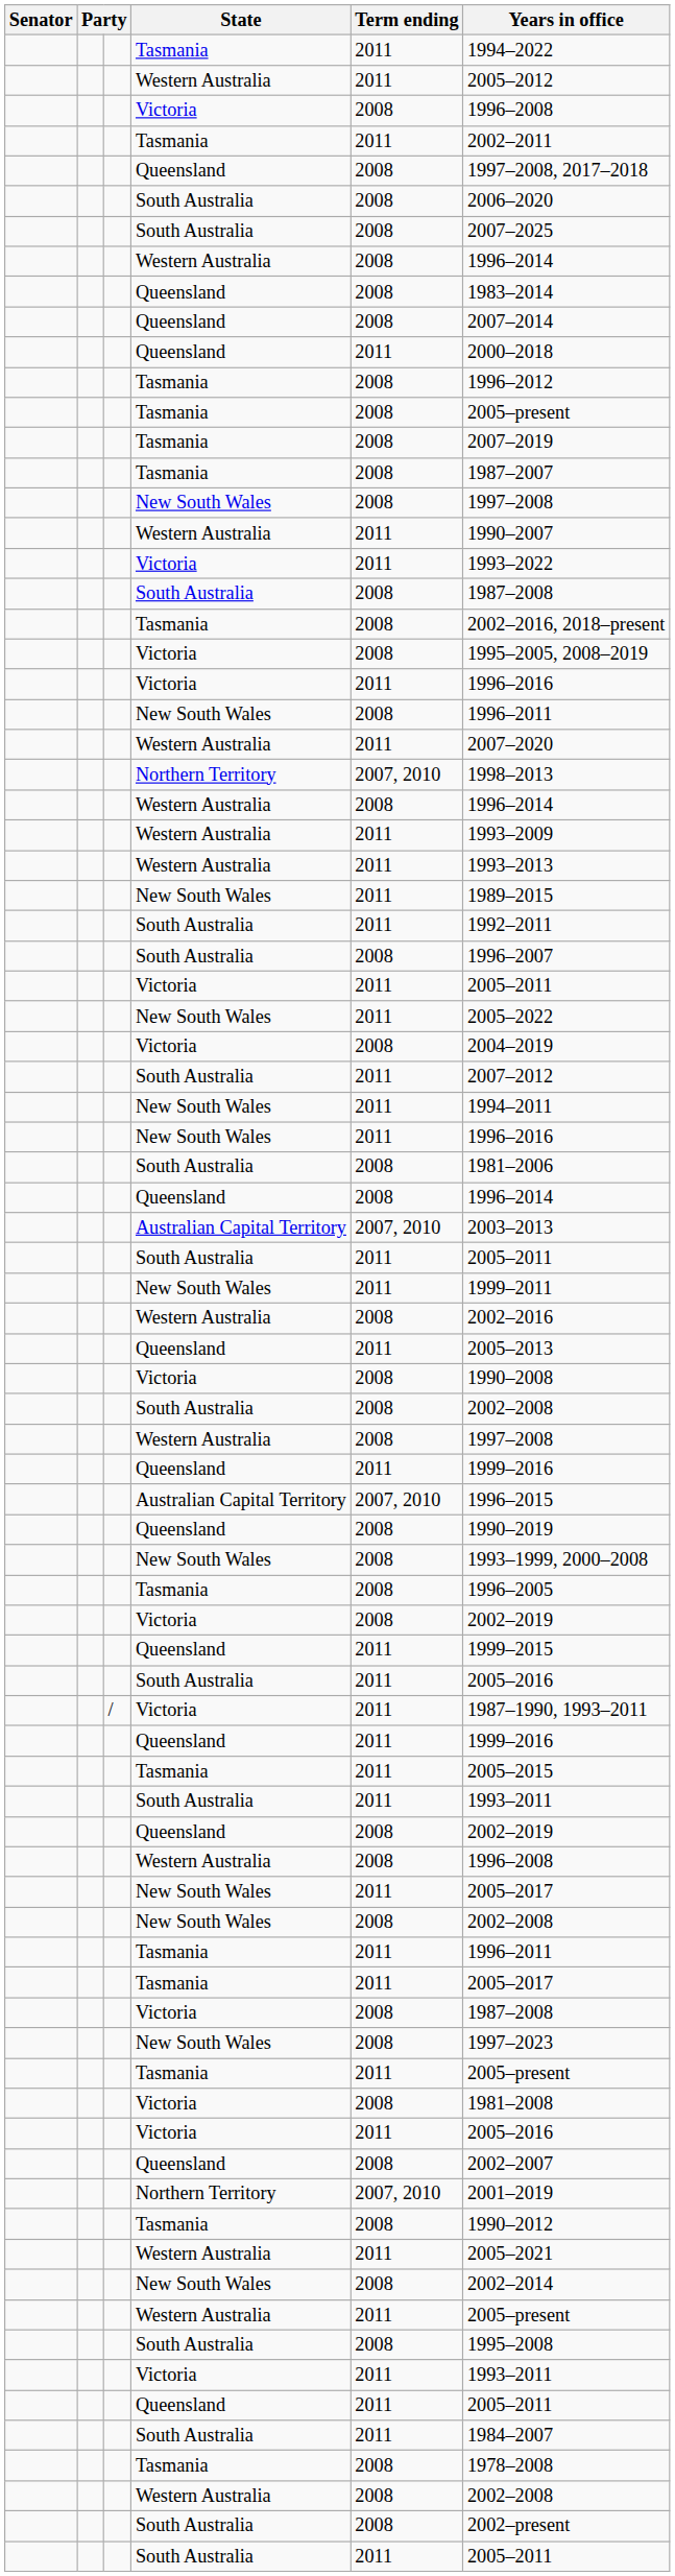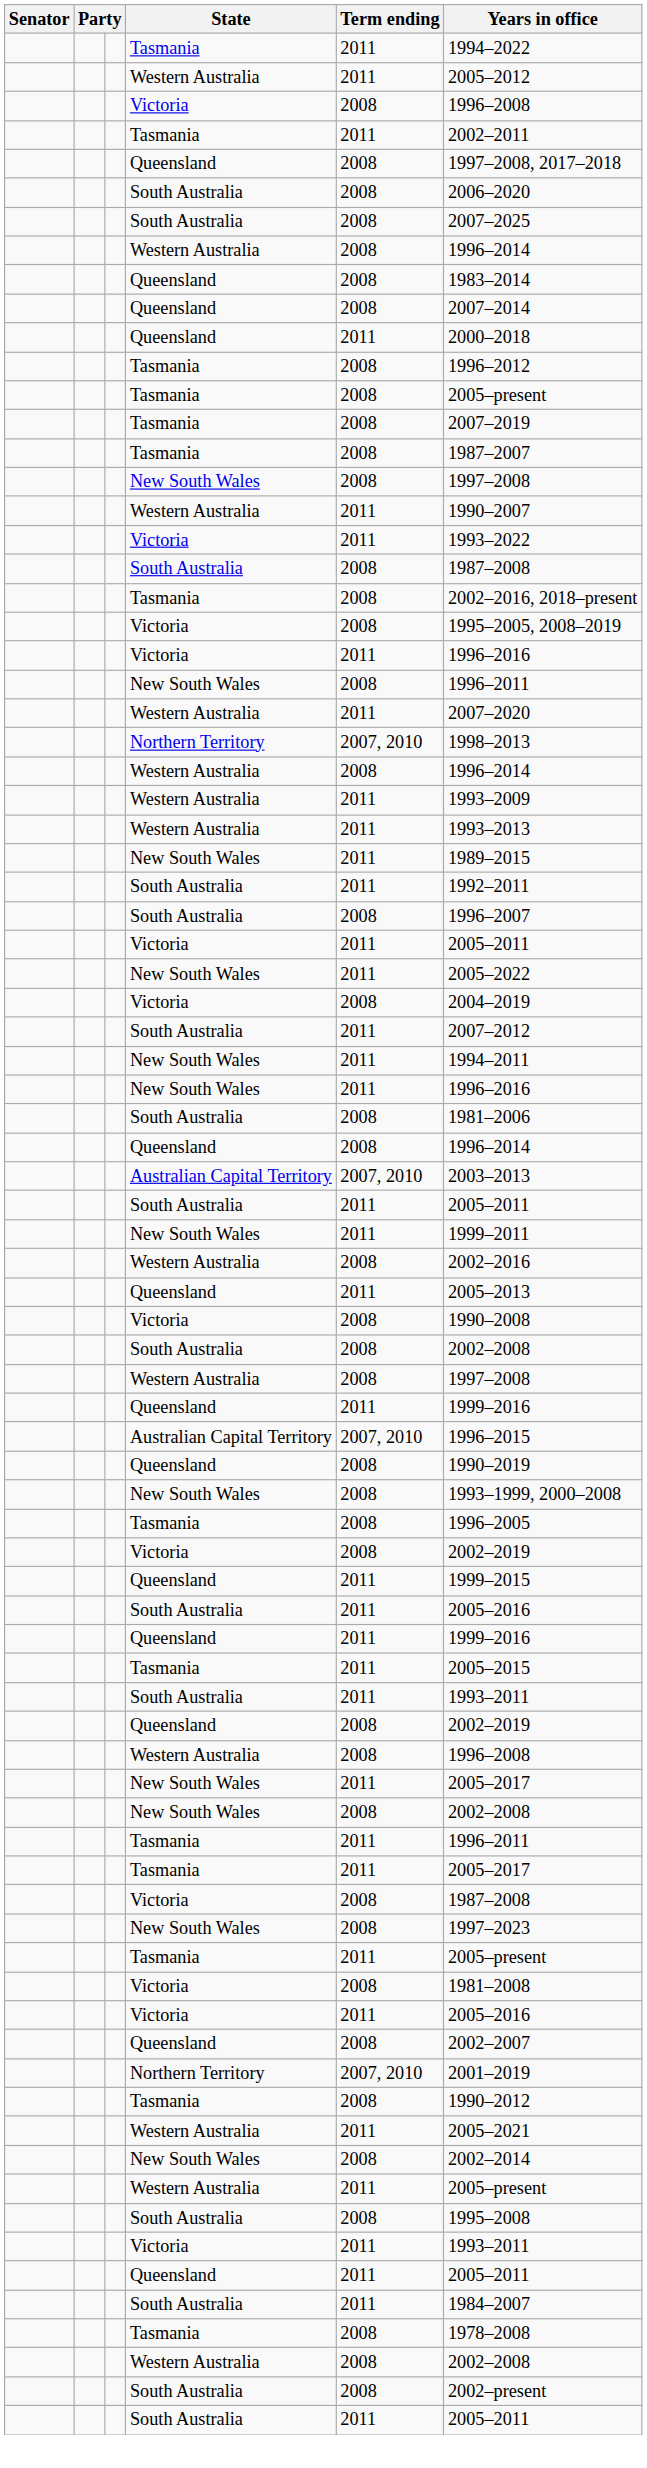 <table class="wikitable sortable">
 <tr>
 <th>Senator</th>
 <th colspan=2>Party</th>
 <th>State</th>
 <th>Term ending</th>
 <th>Years in office</th>
 </tr>
 <tr>
 <td></td>
 <td> </td>
 <td></td>
 <td><a href='#'>Tasmania</a></td>
 <td>2011</td>
 <td>1994–2022</td>
 </tr>
 <tr>
 <td></td>
 <td> </td>
 <td></td>
 <td>Western Australia</td>
 <td>2011</td>
 <td>2005–2012</td>
 </tr>
 <tr>
 <td></td>
 <td> </td>
 <td></td>
 <td><a href='#'>Victoria</a></td>
 <td>2008</td>
 <td>1996–2008</td>
 </tr>
 <tr>
 <td></td>
 <td> </td>
 <td></td>
 <td>Tasmania</td>
 <td>2011</td>
 <td>2002–2011</td>
 </tr>
 <tr>
 <td></td>
 <td> </td>
 <td></td>
 <td>Queensland</td>
 <td>2008</td>
 <td>1997–2008, 2017–2018</td>
 </tr>
 <tr>
 <td> </td>
 <td> </td>
 <td></td>
 <td>South Australia</td>
 <td>2008</td>
 <td>2006–2020</td>
 </tr>
 <tr>
 <td> </td>
 <td> </td>
 <td></td>
 <td>South Australia</td>
 <td>2008</td>
 <td>2007–2025</td>
 </tr>
 <tr>
 <td></td>
 <td> </td>
 <td></td>
 <td>Western Australia</td>
 <td>2008</td>
 <td>1996–2014</td>
 </tr>
 <tr>
 <td></td>
 <td> </td>
 <td></td>
 <td>Queensland</td>
 <td>2008</td>
 <td>1983–2014</td>
 </tr>
 <tr>
 <td> </td>
 <td> </td>
 <td></td>
 <td>Queensland</td>
 <td>2008</td>
 <td>2007–2014</td>
 </tr>
 <tr>
 <td></td>
 <td> </td>
 <td></td>
 <td>Queensland</td>
 <td>2011</td>
 <td>2000–2018</td>
 </tr>
 <tr>
 <td></td>
 <td> </td>
 <td></td>
 <td>Tasmania</td>
 <td>2008</td>
 <td>1996–2012</td>
 </tr>
 <tr>
 <td> </td>
 <td> </td>
 <td></td>
 <td>Tasmania</td>
 <td>2008</td>
 <td>2005–present</td>
 </tr>
 <tr>
 <td> </td>
 <td> </td>
 <td></td>
 <td>Tasmania</td>
 <td>2008</td>
 <td>2007–2019</td>
 </tr>
 <tr>
 <td> </td>
 <td> </td>
 <td></td>
 <td>Tasmania</td>
 <td>2008</td>
 <td>1987–2007</td>
 </tr>
 <tr>
 <td></td>
 <td> </td>
 <td></td>
 <td><a href='#'>New South Wales</a></td>
 <td>2008</td>
 <td>1997–2008</td>
 </tr>
 <tr>
 <td> </td>
 <td> </td>
 <td></td>
 <td>Western Australia</td>
 <td>2011</td>
 <td>1990–2007</td>
 </tr>
 <tr>
 <td></td>
 <td> </td>
 <td></td>
 <td><a href='#'>Victoria</a></td>
 <td>2011</td>
 <td>1993–2022</td>
 </tr>
 <tr>
 <td></td>
 <td> </td>
 <td></td>
 <td><a href='#'>South Australia</a></td>
 <td>2008</td>
 <td>1987–2008</td>
 </tr>
 <tr>
 <td></td>
 <td> </td>
 <td></td>
 <td>Tasmania</td>
 <td>2008</td>
 <td>2002–2016, 2018–present</td>
 </tr>
 <tr>
 <td> </td>
 <td> </td>
 <td></td>
 <td>Victoria</td>
 <td>2008</td>
 <td>1995–2005, 2008–2019</td>
 </tr>
 <tr>
 <td></td>
 <td> </td>
 <td></td>
 <td>Victoria</td>
 <td>2011</td>
 <td>1996–2016</td>
 </tr>
 <tr>
 <td></td>
 <td> </td>
 <td></td>
 <td>New South Wales</td>
 <td>2008</td>
 <td>1996–2011</td>
 </tr>
 <tr>
 <td> </td>
 <td> </td>
 <td></td>
 <td>Western Australia</td>
 <td>2011</td>
 <td>2007–2020</td>
 </tr>
 <tr>
 <td></td>
 <td> </td>
 <td></td>
 <td><a href='#'>Northern Territory</a></td>
 <td>2007, 2010 </td>
 <td>1998–2013</td>
 </tr>
 <tr>
 <td></td>
 <td> </td>
 <td></td>
 <td>Western Australia</td>
 <td>2008</td>
 <td>1996–2014</td>
 </tr>
 <tr>
 <td></td>
 <td> </td>
 <td></td>
 <td>Western Australia</td>
 <td>2011</td>
 <td>1993–2009</td>
 </tr>
 <tr>
 <td></td>
 <td> </td>
 <td></td>
 <td>Western Australia</td>
 <td>2011</td>
 <td>1993–2013</td>
 </tr>
 <tr>
 <td></td>
 <td> </td>
 <td></td>
 <td>New South Wales</td>
 <td>2011</td>
 <td>1989–2015</td>
 </tr>
 <tr>
 <td></td>
 <td> </td>
 <td></td>
 <td>South Australia</td>
 <td>2011</td>
 <td>1992–2011</td>
 </tr>
 <tr>
 <td> </td>
 <td> </td>
 <td></td>
 <td>South Australia</td>
 <td>2008</td>
 <td>1996–2007</td>
 </tr>
 <tr>
 <td></td>
 <td> </td>
 <td></td>
 <td>Victoria</td>
 <td>2011</td>
 <td>2005–2011</td>
 </tr>
 <tr>
 <td></td>
 <td> </td>
 <td></td>
 <td>New South Wales</td>
 <td>2011</td>
 <td>2005–2022</td>
 </tr>
 <tr>
 <td></td>
 <td> </td>
 <td></td>
 <td>Victoria</td>
 <td>2008</td>
 <td>2004–2019</td>
 </tr>
 <tr>
 <td> </td>
 <td> </td>
 <td></td>
 <td>South Australia</td>
 <td>2011</td>
 <td>2007–2012</td>
 </tr>
 <tr>
 <td></td>
 <td> </td>
 <td></td>
 <td>New South Wales</td>
 <td>2011</td>
 <td>1994–2011</td>
 </tr>
 <tr>
 <td></td>
 <td> </td>
 <td></td>
 <td>New South Wales</td>
 <td>2011</td>
 <td>1996–2016</td>
 </tr>
 <tr>
 <td> </td>
 <td> </td>
 <td></td>
 <td>South Australia</td>
 <td>2008</td>
 <td>1981–2006</td>
 </tr>
 <tr>
 <td></td>
 <td> </td>
 <td></td>
 <td>Queensland</td>
 <td>2008</td>
 <td>1996–2014</td>
 </tr>
 <tr>
 <td></td>
 <td> </td>
 <td></td>
 <td><a href='#'>Australian Capital Territory</a></td>
 <td>2007, 2010 </td>
 <td>2003–2013</td>
 </tr>
 <tr>
 <td></td>
 <td> </td>
 <td></td>
 <td>South Australia</td>
 <td>2011</td>
 <td>2005–2011</td>
 </tr>
 <tr>
 <td></td>
 <td> </td>
 <td></td>
 <td>New South Wales</td>
 <td>2011</td>
 <td>1999–2011</td>
 </tr>
 <tr>
 <td></td>
 <td> </td>
 <td></td>
 <td>Western Australia</td>
 <td>2008</td>
 <td>2002–2016</td>
 </tr>
 <tr>
 <td></td>
 <td> </td>
 <td></td>
 <td>Queensland</td>
 <td>2011</td>
 <td>2005–2013</td>
 </tr>
 <tr>
 <td></td>
 <td> </td>
 <td></td>
 <td>Victoria</td>
 <td>2008</td>
 <td>1990–2008</td>
 </tr>
 <tr>
 <td></td>
 <td> </td>
 <td></td>
 <td>South Australia</td>
 <td>2008</td>
 <td>2002–2008</td>
 </tr>
 <tr>
 <td></td>
 <td> </td>
 <td></td>
 <td>Western Australia</td>
 <td>2008</td>
 <td>1997–2008</td>
 </tr>
 <tr>
 <td></td>
 <td> </td>
 <td></td>
 <td>Queensland</td>
 <td>2011</td>
 <td>1999–2016</td>
 </tr>
 <tr>
 <td></td>
 <td> </td>
 <td></td>
 <td>Australian Capital Territory</td>
 <td>2007, 2010 </td>
 <td>1996–2015</td>
 </tr>
 <tr>
 <td></td>
 <td> </td>
 <td></td>
 <td>Queensland</td>
 <td>2008</td>
 <td>1990–2019</td>
 </tr>
 <tr>
 <td></td>
 <td> </td>
 <td></td>
 <td>New South Wales</td>
 <td>2008</td>
 <td>1993–1999, 2000–2008</td>
 </tr>
 <tr>
 <td> </td>
 <td> </td>
 <td></td>
 <td>Tasmania</td>
 <td>2008</td>
 <td>1996–2005</td>
 </tr>
 <tr>
 <td></td>
 <td> </td>
 <td></td>
 <td>Victoria</td>
 <td>2008</td>
 <td>2002–2019</td>
 </tr>
 <tr>
 <td></td>
 <td> </td>
 <td></td>
 <td>Queensland</td>
 <td>2011</td>
 <td>1999–2015</td>
 </tr>
 <tr>
 <td></td>
 <td> </td>
 <td></td>
 <td>South Australia</td>
 <td>2011</td>
 <td>2005–2016</td>
 </tr>
 <tr>
 <td></td>
 <td> </td>
-<td>/ </td>
-<td>Victoria</td>
-<td>2011</td>
-<td>1987–1990, 1993–2011</td>
-</tr>
-<tr>
-<td></td>
-<td> </td>
 <td></td>
 <td>Queensland</td>
 <td>2011</td>
 <td>1999–2016</td>
 </tr>
 <tr>
 <td></td>
 <td> </td>
 <td></td>
 <td>Tasmania</td>
 <td>2011</td>
 <td>2005–2015</td>
 </tr>
 <tr>
 <td></td>
 <td> </td>
 <td></td>
 <td>South Australia</td>
 <td>2011</td>
 <td>1993–2011</td>
 </tr>
 <tr>
 <td></td>
 <td> </td>
 <td></td>
 <td>Queensland</td>
 <td>2008</td>
 <td>2002–2019</td>
 </tr>
 <tr>
 <td></td>
 <td> </td>
 <td></td>
 <td>Western Australia</td>
 <td>2008</td>
 <td>1996–2008</td>
 </tr>
 <tr>
 <td></td>
 <td> </td>
 <td></td>
 <td>New South Wales</td>
 <td>2011</td>
 <td>2005–2017</td>
 </tr>
 <tr>
 <td></td>
 <td> </td>
 <td></td>
 <td>New South Wales</td>
 <td>2008</td>
 <td>2002–2008</td>
 </tr>
 <tr>
 <td></td>
 <td> </td>
 <td></td>
 <td>Tasmania</td>
 <td>2011</td>
 <td>1996–2011</td>
 </tr>
 <tr>
 <td></td>
 <td> </td>
 <td></td>
 <td>Tasmania</td>
 <td>2011</td>
 <td>2005–2017</td>
 </tr>
 <tr>
 <td></td>
 <td> </td>
 <td></td>
 <td>Victoria</td>
 <td>2008</td>
 <td>1987–2008</td>
 </tr>
 <tr>
 <td></td>
 <td> </td>
 <td></td>
 <td>New South Wales</td>
 <td>2008</td>
 <td>1997–2023</td>
 </tr>
 <tr>
 <td></td>
 <td> </td>
 <td></td>
 <td>Tasmania</td>
 <td>2011</td>
 <td>2005–present</td>
 </tr>
 <tr>
 <td> </td>
 <td> </td>
 <td></td>
 <td>Victoria</td>
 <td>2008</td>
 <td>1981–2008</td>
 </tr>
 <tr>
 <td></td>
 <td> </td>
 <td></td>
 <td>Victoria</td>
 <td>2011</td>
 <td>2005–2016</td>
 </tr>
 <tr>
 <td> </td>
 <td> </td>
 <td></td>
 <td>Queensland</td>
 <td>2008</td>
 <td>2002–2007</td>
 </tr>
 <tr>
 <td></td>
 <td> </td>
 <td> </td>
 <td>Northern Territory</td>
 <td>2007, 2010 </td>
 <td>2001–2019</td>
 </tr>
 <tr>
 <td></td>
 <td> </td>
 <td></td>
 <td>Tasmania</td>
 <td>2008</td>
 <td>1990–2012</td>
 </tr>
 <tr>
 <td></td>
 <td> </td>
 <td></td>
 <td>Western Australia</td>
 <td>2011</td>
 <td>2005–2021</td>
 </tr>
 <tr>
 <td></td>
 <td> </td>
 <td></td>
 <td>New South Wales</td>
 <td>2008</td>
 <td>2002–2014</td>
 </tr>
 <tr>
 <td></td>
 <td> </td>
 <td></td>
 <td>Western Australia</td>
 <td>2011</td>
 <td>2005–present</td>
 </tr>
 <tr>
 <td></td>
 <td> </td>
 <td></td>
 <td>South Australia</td>
 <td>2008</td>
 <td>1995–2008</td>
 </tr>
 <tr>
 <td></td>
 <td> </td>
 <td></td>
 <td>Victoria</td>
 <td>2011</td>
 <td>1993–2011</td>
 </tr>
 <tr>
 <td></td>
 <td> </td>
 <td></td>
 <td>Queensland</td>
 <td>2011</td>
 <td>2005–2011</td>
 </tr>
 <tr>
 <td> </td>
 <td> </td>
 <td></td>
 <td>South Australia</td>
 <td>2011</td>
 <td>1984–2007</td>
 </tr>
 <tr>
 <td></td>
 <td> </td>
 <td></td>
 <td>Tasmania</td>
 <td>2008</td>
 <td>1978–2008</td>
 </tr>
 <tr>
 <td></td>
 <td> </td>
 <td></td>
 <td>Western Australia</td>
 <td>2008</td>
 <td>2002–2008</td>
 </tr>
 <tr>
 <td></td>
 <td> </td>
 <td></td>
 <td>South Australia</td>
 <td>2008</td>
 <td>2002–present</td>
 </tr>
 <tr>
 <td></td>
 <td> </td>
 <td></td>
 <td>South Australia</td>
 <td>2011</td>
 <td>2005–2011</td>
 </tr>
 </table>
